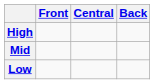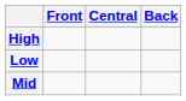 <table class="wikitable">
 <tr>
 <th></th>
 <th align="center"><a href='#'>Front</a></th>
 <th align="center"><a href='#'>Central</a></th>
 <th align="center"><a href='#'>Back</a></th>
 </tr>
 <tr>
 <th align="left"><a href='#'>High</a></th>
 <td align="center"></td>
 <td></td>
 <td align="center"></td>
 </tr>
 <tr>
+<th align="left"><a href='#'>Low</a></th>
+<td></td>
+<td align="center"></td>
+<td></td>
+</tr>
+<tr>
 <th align="left"><a href='#'>Mid</a></th>
 <td align="center"></td>
 <td></td>
 <td align="center"></td>
 </tr>
-<tr>
-<th align="left"><a href='#'>Low</a></th>
-<td></td>
-<td align="center"></td>
-<td></td>
-</tr>
 </table>
